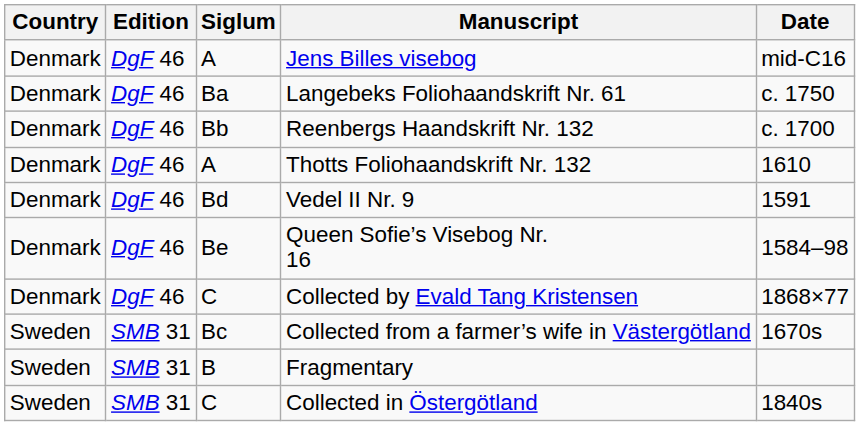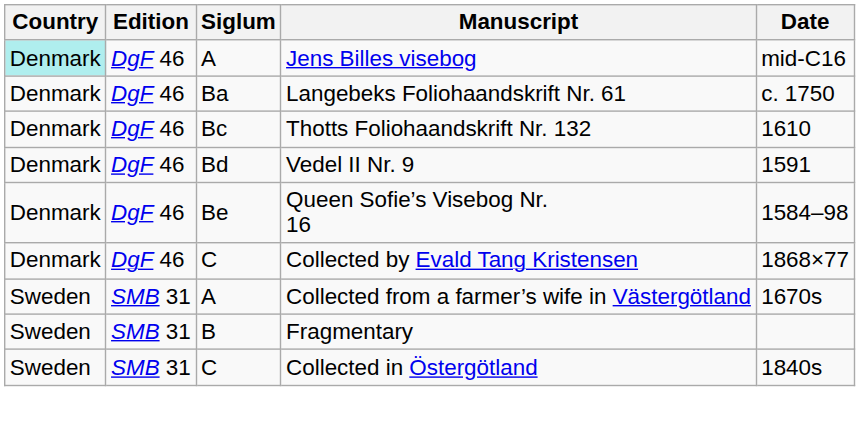 <table class="wikitable">
 <tr>
 <th>Country</th>
 <th>Edition</th>
 <th>Siglum</th>
 <th>Manuscript</th>
 <th>Date</th>
 </tr>
 <tr>
-<td>Denmark</td>
+<td style="background: paleturquoise;">Denmark</td>
 <td><em><a href='#'>DgF</a></em> 46</td>
 <td>A</td>
 <td><a href='#'>Jens Billes visebog</a></td>
 <td>mid-C16</td>
 </tr>
 <tr>
 <td>Denmark</td>
 <td><em><a href='#'>DgF</a></em> 46</td>
 <td>Ba</td>
 <td>Langebeks Foliohaandskrift Nr. 61</td>
 <td>c. 1750</td>
 </tr>
 <tr>
 <td>Denmark</td>
 <td><em><a href='#'>DgF</a></em> 46</td>
-<td>Bb</td>
-<td>Reenbergs Haandskrift Nr. 132</td>
-<td>c. 1700</td>
-</tr>
-<tr>
-<td>Denmark</td>
-<td><em><a href='#'>DgF</a></em> 46</td>
-<td>A</td>
+<td>Bc</td>
 <td>Thotts Foliohaandskrift Nr. 132</td>
 <td>1610</td>
 </tr>
 <tr>
 <td>Denmark</td>
 <td><em><a href='#'>DgF</a></em> 46</td>
 <td>Bd</td>
 <td>Vedel II Nr. 9</td>
 <td>1591</td>
 </tr>
 <tr>
 <td>Denmark</td>
 <td><em><a href='#'>DgF</a></em> 46</td>
 <td>Be</td>
 <td>Queen Sofie’s Visebog Nr.<br>16</td>
 <td>1584–98</td>
 </tr>
 <tr>
 <td>Denmark</td>
 <td><em><a href='#'>DgF</a></em> 46</td>
 <td>C</td>
 <td>Collected by <a href='#'>Evald Tang Kristensen</a></td>
 <td>1868×77</td>
 </tr>
 <tr>
 <td>Sweden</td>
 <td><em><a href='#'>SMB</a></em> 31</td>
-<td>Bc</td>
+<td>A</td>
 <td>Collected from a farmer’s wife in <a href='#'>Västergötland</a></td>
 <td>1670s</td>
 </tr>
 <tr>
 <td>Sweden</td>
 <td><em><a href='#'>SMB</a></em> 31</td>
 <td>B</td>
 <td>Fragmentary</td>
 <td></td>
 </tr>
 <tr>
 <td>Sweden</td>
 <td><em><a href='#'>SMB</a></em> 31</td>
 <td>C</td>
 <td>Collected in <a href='#'>Östergötland</a></td>
 <td>1840s</td>
 </tr>
 </table>
